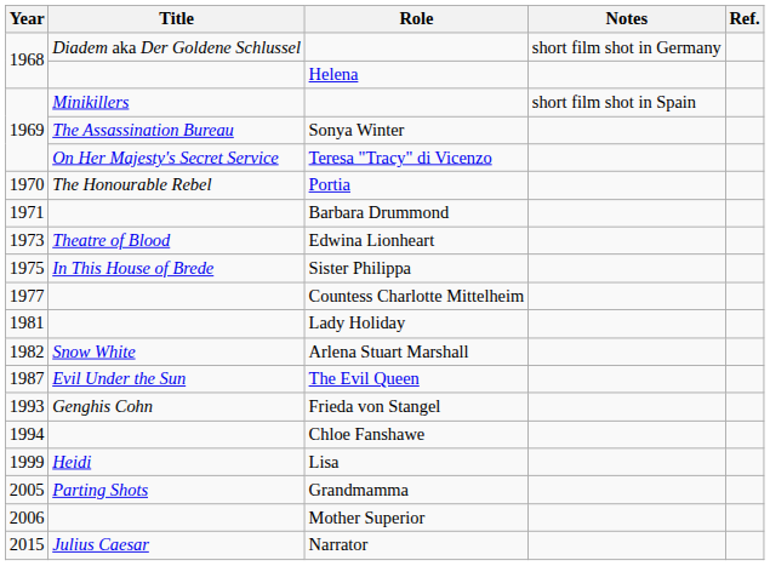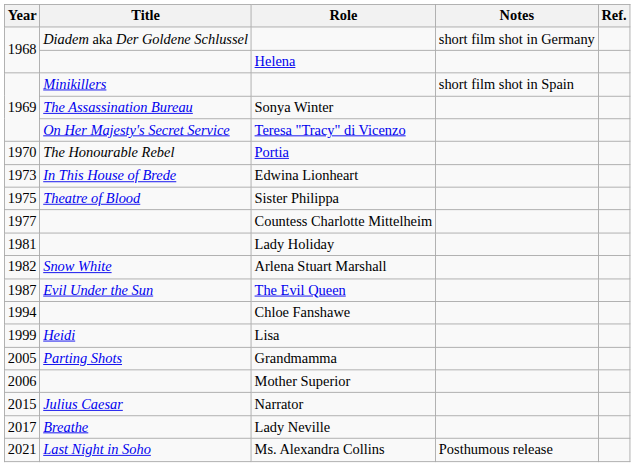 <table class="wikitable sortable">
 <tr>
 <th>Year</th>
 <th>Title</th>
 <th>Role</th>
 <th class="unsortable">Notes</th>
 <th>Ref.</th>
 </tr>
 <tr>
 <td rowspan=2>1968</td>
 <td><em>Diadem</em> aka <em>Der Goldene Schlussel</em></td>
 <td></td>
 <td>short film shot in Germany</td>
 <td></td>
 </tr>
 <tr>
 <td><em></em></td>
 <td><a href='#'>Helena</a></td>
 <td></td>
 <td></td>
 </tr>
 <tr>
 <td rowspan=3>1969</td>
 <td><em><a href='#'>Minikillers</a></em></td>
 <td></td>
 <td>short film shot in Spain</td>
 <td></td>
 </tr>
 <tr>
 <td><em><a href='#'>The Assassination Bureau</a></em></td>
 <td>Sonya Winter</td>
 <td></td>
 <td></td>
 </tr>
 <tr>
 <td><em><a href='#'>On Her Majesty's Secret Service</a></em></td>
 <td><a href='#'>Teresa "Tracy" di Vicenzo</a></td>
 <td></td>
 <td></td>
 </tr>
 <tr>
 <td>1970</td>
 <td><em>The Honourable Rebel</em></td>
 <td><a href='#'>Portia</a></td>
 <td></td>
 <td></td>
 </tr>
 <tr>
-<td>1971</td>
-<td><em></em></td>
-<td>Barbara Drummond</td>
-<td></td>
-<td></td>
-</tr>
-<tr>
 <td>1973</td>
-<td><em><a href='#'>Theatre of Blood</a></em></td>
+<td><em><a href='#'>In This House of Brede</a></em></td>
 <td>Edwina Lionheart</td>
 <td></td>
 <td></td>
 </tr>
 <tr>
 <td>1975</td>
-<td><em><a href='#'>In This House of Brede</a></em></td>
+<td><em><a href='#'>Theatre of Blood</a></em></td>
 <td>Sister Philippa</td>
 <td></td>
 <td></td>
 </tr>
 <tr>
 <td>1977</td>
 <td><em></em></td>
 <td>Countess Charlotte Mittelheim</td>
 <td></td>
 <td></td>
 </tr>
 <tr>
 <td>1981</td>
 <td><em></em></td>
 <td>Lady Holiday</td>
 <td></td>
 <td></td>
 </tr>
 <tr>
 <td>1982</td>
 <td><em><a href='#'>Snow White</a></em></td>
 <td>Arlena Stuart Marshall</td>
 <td></td>
 <td></td>
 </tr>
 <tr>
 <td>1987</td>
 <td><em><a href='#'>Evil Under the Sun</a></em></td>
 <td><a href='#'>The Evil Queen</a></td>
-<td></td>
-<td></td>
-</tr>
-<tr>
-<td>1993</td>
-<td><em>Genghis Cohn</em></td>
-<td>Frieda von Stangel</td>
 <td></td>
 <td></td>
 </tr>
 <tr>
 <td>1994</td>
 <td><em></em></td>
 <td>Chloe Fanshawe</td>
 <td></td>
 <td></td>
 </tr>
 <tr>
 <td>1999</td>
 <td><em><a href='#'>Heidi</a></em></td>
 <td>Lisa</td>
 <td></td>
 <td></td>
 </tr>
 <tr>
 <td>2005</td>
 <td><em><a href='#'>Parting Shots</a></em></td>
 <td>Grandmamma</td>
 <td></td>
 <td></td>
 </tr>
 <tr>
 <td>2006</td>
 <td><em></em></td>
 <td>Mother Superior</td>
 <td></td>
 <td></td>
 </tr>
 <tr>
 <td>2015</td>
 <td><em><a href='#'>Julius Caesar</a></em></td>
 <td>Narrator</td>
 <td></td>
 <td></td>
 </tr>
+<tr>
+<td>2017</td>
+<td><em><a href='#'>Breathe</a></em></td>
+<td>Lady Neville</td>
+<td></td>
+<td></td>
+</tr>
+<tr>
+<td>2021</td>
+<td><em><a href='#'>Last Night in Soho</a></em></td>
+<td>Ms. Alexandra Collins</td>
+<td>Posthumous release</td>
+<td></td>
+</tr>
 </table>
